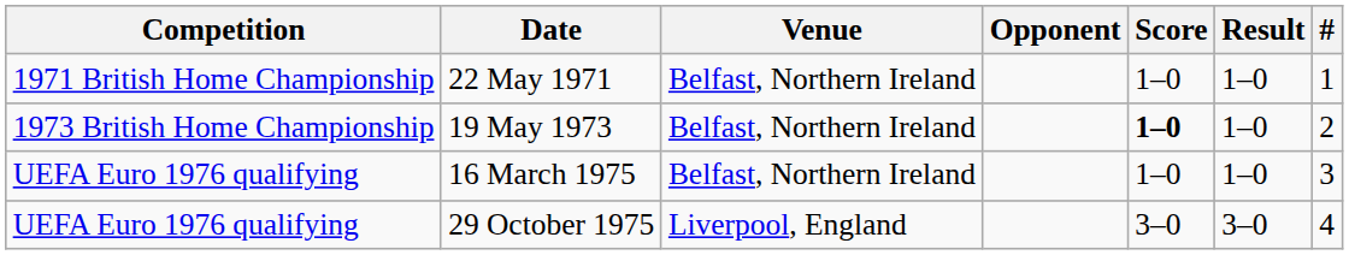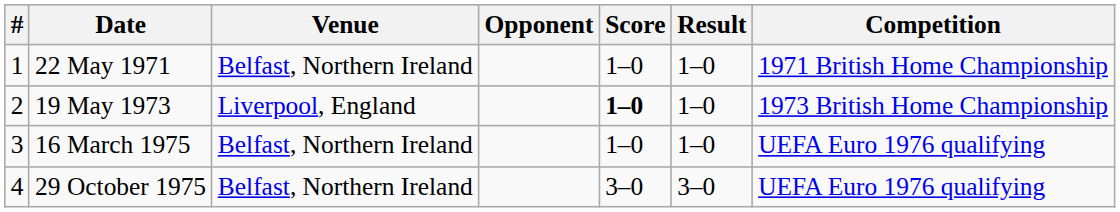 <table class="wikitable">
 <tr>
-<th>Competition</th>
+<th>#</th>
 <th>Date</th>
 <th>Venue</th>
 <th>Opponent</th>
 <th>Score</th>
 <th>Result</th>
-<th>#</th>
+<th>Competition</th>
 </tr>
 <tr>
-<td><a href='#'>1971 British Home Championship</a></td>
+<td>1</td>
 <td>22 May 1971</td>
 <td><a href='#'>Belfast</a>, Northern Ireland</td>
 <td></td>
 <td>1–0</td>
 <td>1–0</td>
-<td>1</td>
+<td><a href='#'>1971 British Home Championship</a></td>
 </tr>
 <tr>
-<td><a href='#'>1973 British Home Championship</a></td>
+<td>2</td>
 <td>19 May 1973</td>
-<td><a href='#'>Belfast</a>, Northern Ireland</td>
+<td><a href='#'>Liverpool</a>, England</td>
 <td></td>
 <td><strong>1–0</strong></td>
 <td>1–0</td>
-<td>2</td>
+<td><a href='#'>1973 British Home Championship</a></td>
 </tr>
 <tr>
-<td><a href='#'>UEFA Euro 1976 qualifying</a></td>
+<td>3</td>
 <td>16 March 1975</td>
 <td><a href='#'>Belfast</a>, Northern Ireland</td>
 <td></td>
 <td>1–0</td>
 <td>1–0</td>
-<td>3</td>
+<td><a href='#'>UEFA Euro 1976 qualifying</a></td>
 </tr>
 <tr>
-<td><a href='#'>UEFA Euro 1976 qualifying</a></td>
+<td>4</td>
 <td>29 October 1975</td>
-<td><a href='#'>Liverpool</a>, England</td>
+<td><a href='#'>Belfast</a>, Northern Ireland</td>
 <td></td>
 <td>3–0</td>
 <td>3–0</td>
-<td>4</td>
+<td><a href='#'>UEFA Euro 1976 qualifying</a></td>
 </tr>
 </table>
